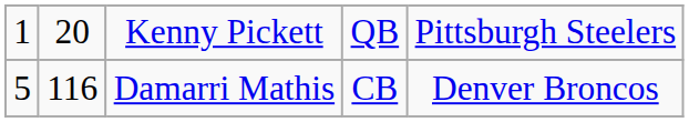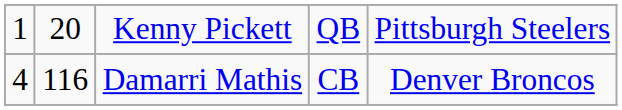 <table class="wikitable" style="text-align:center">
 <tr>
 <td>1</td>
 <td>20</td>
 <td><a href='#'>Kenny Pickett</a></td>
 <td><a href='#'>QB</a></td>
 <td><a href='#'>Pittsburgh Steelers</a></td>
 </tr>
 <tr>
-<td>5</td>
+<td>4</td>
 <td>116</td>
 <td><a href='#'>Damarri Mathis</a></td>
 <td><a href='#'>CB</a></td>
 <td><a href='#'>Denver Broncos</a></td>
 </tr>
 </table>
